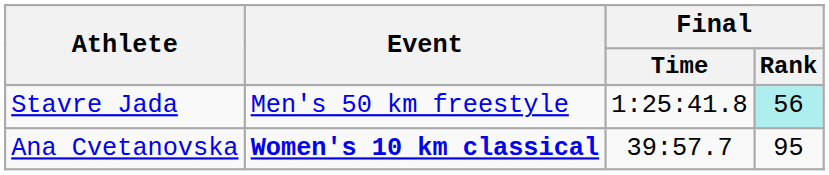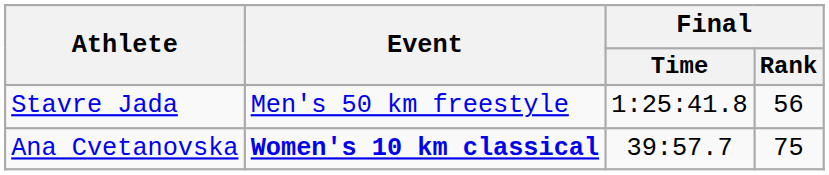 <table class="wikitable" style="font-size:90%">
 <tr>
 <th rowspan=2>Athlete</th>
 <th rowspan=2>Event</th>
 <th colspan=2>Final</th>
 </tr>
 <tr style="font-size: 95%">
 <th>Time</th>
 <th>Rank</th>
 </tr>
 <tr align=center>
 <td align=left><a href='#'>Stavre Jada</a></td>
 <td align=left><a href='#'>Men's 50 km freestyle</a></td>
 <td>1:25:41.8</td>
-<td style="background: paleturquoise;">56</td>
+<td>56</td>
 </tr>
 <tr align=center>
 <td align=left><a href='#'>Ana Cvetanovska</a></td>
 <td align=left><strong><a href='#'>Women's 10 km classical</a></strong></td>
 <td>39:57.7</td>
-<td>95</td>
+<td>75</td>
 </tr>
 </table>
